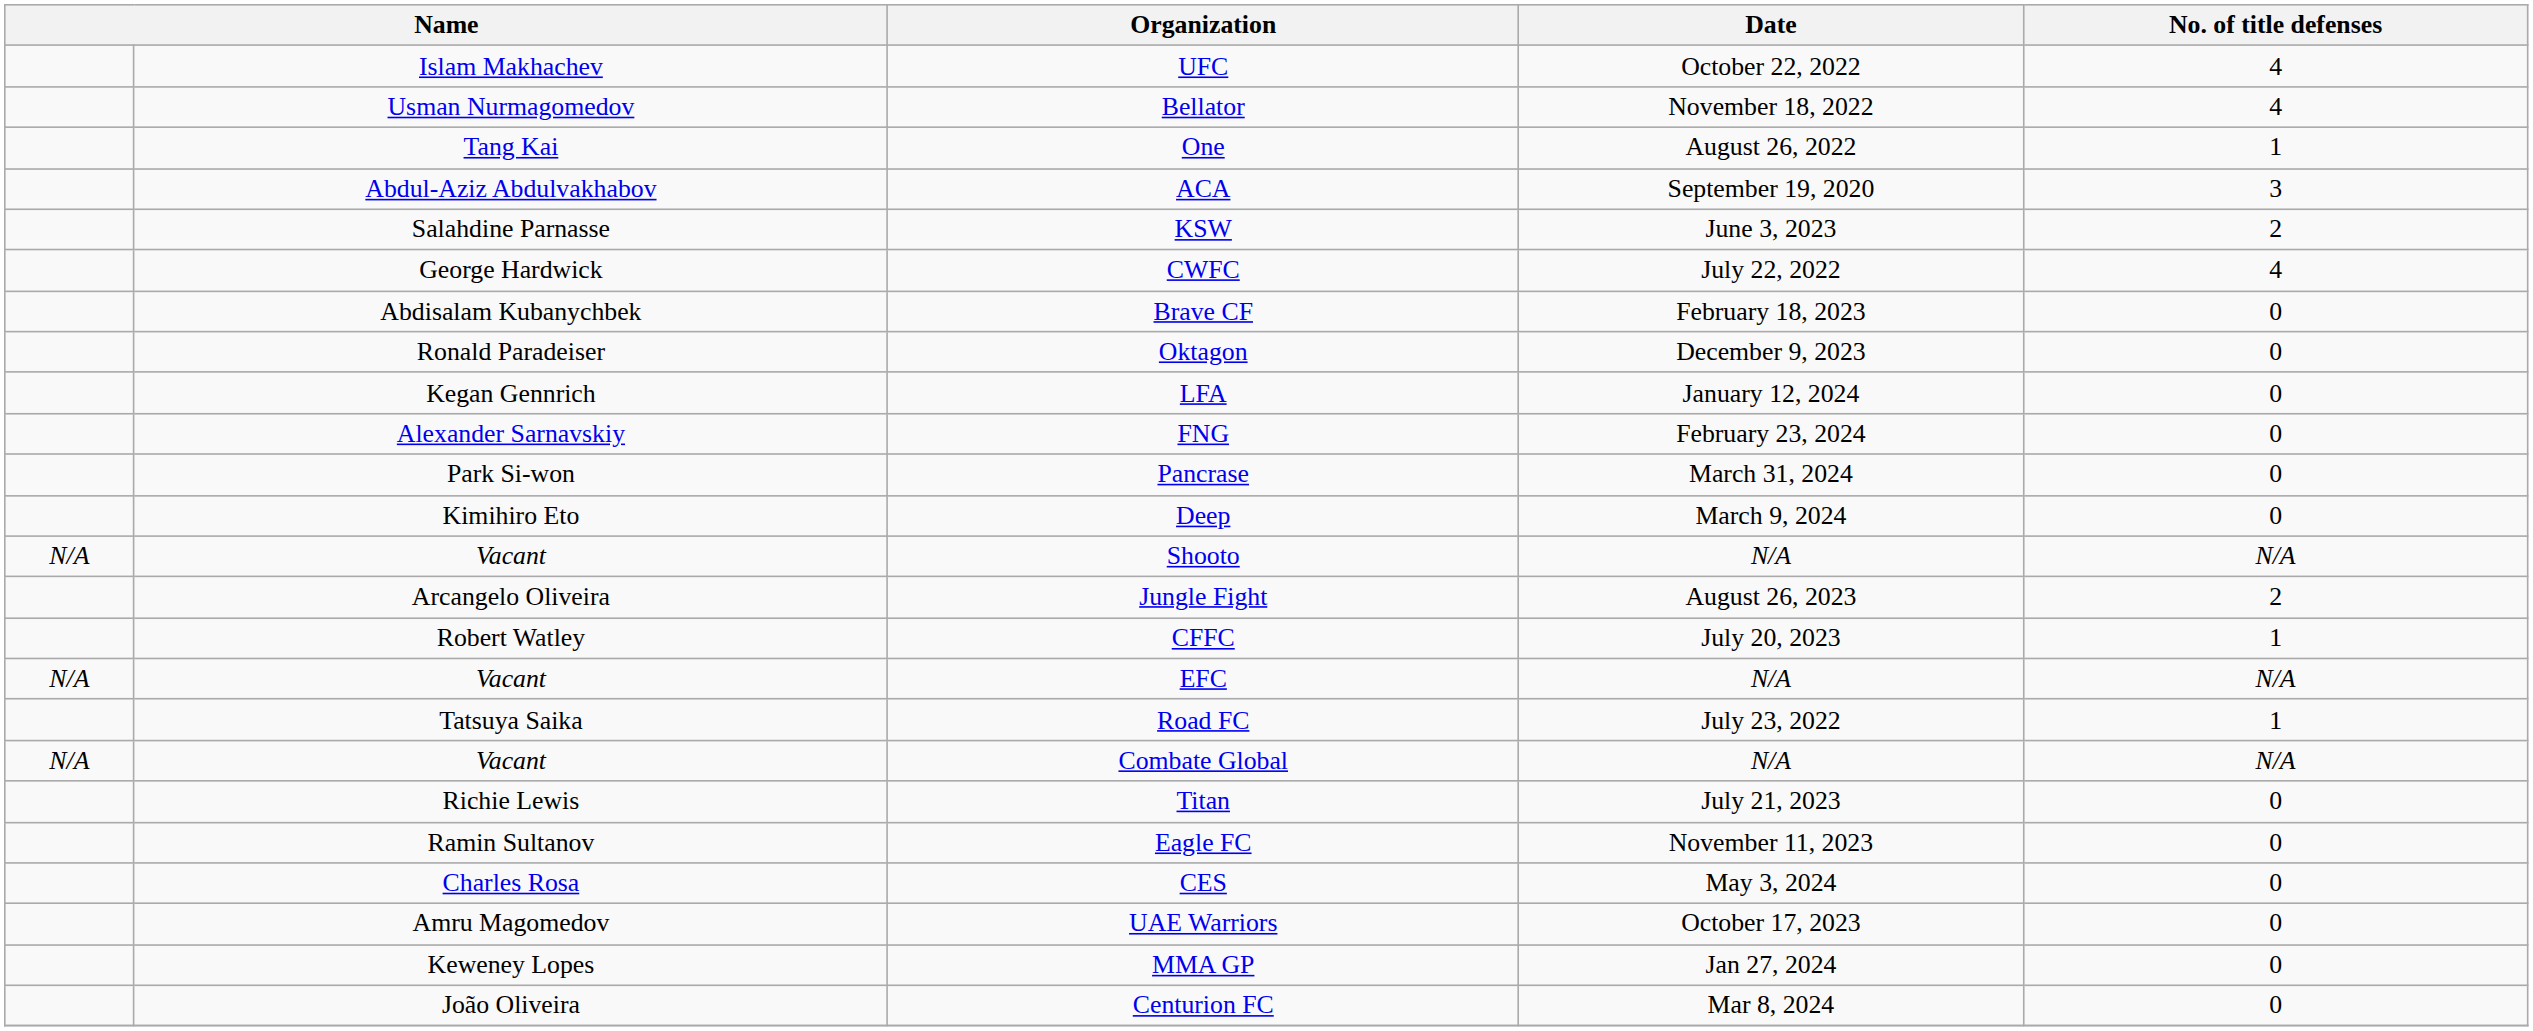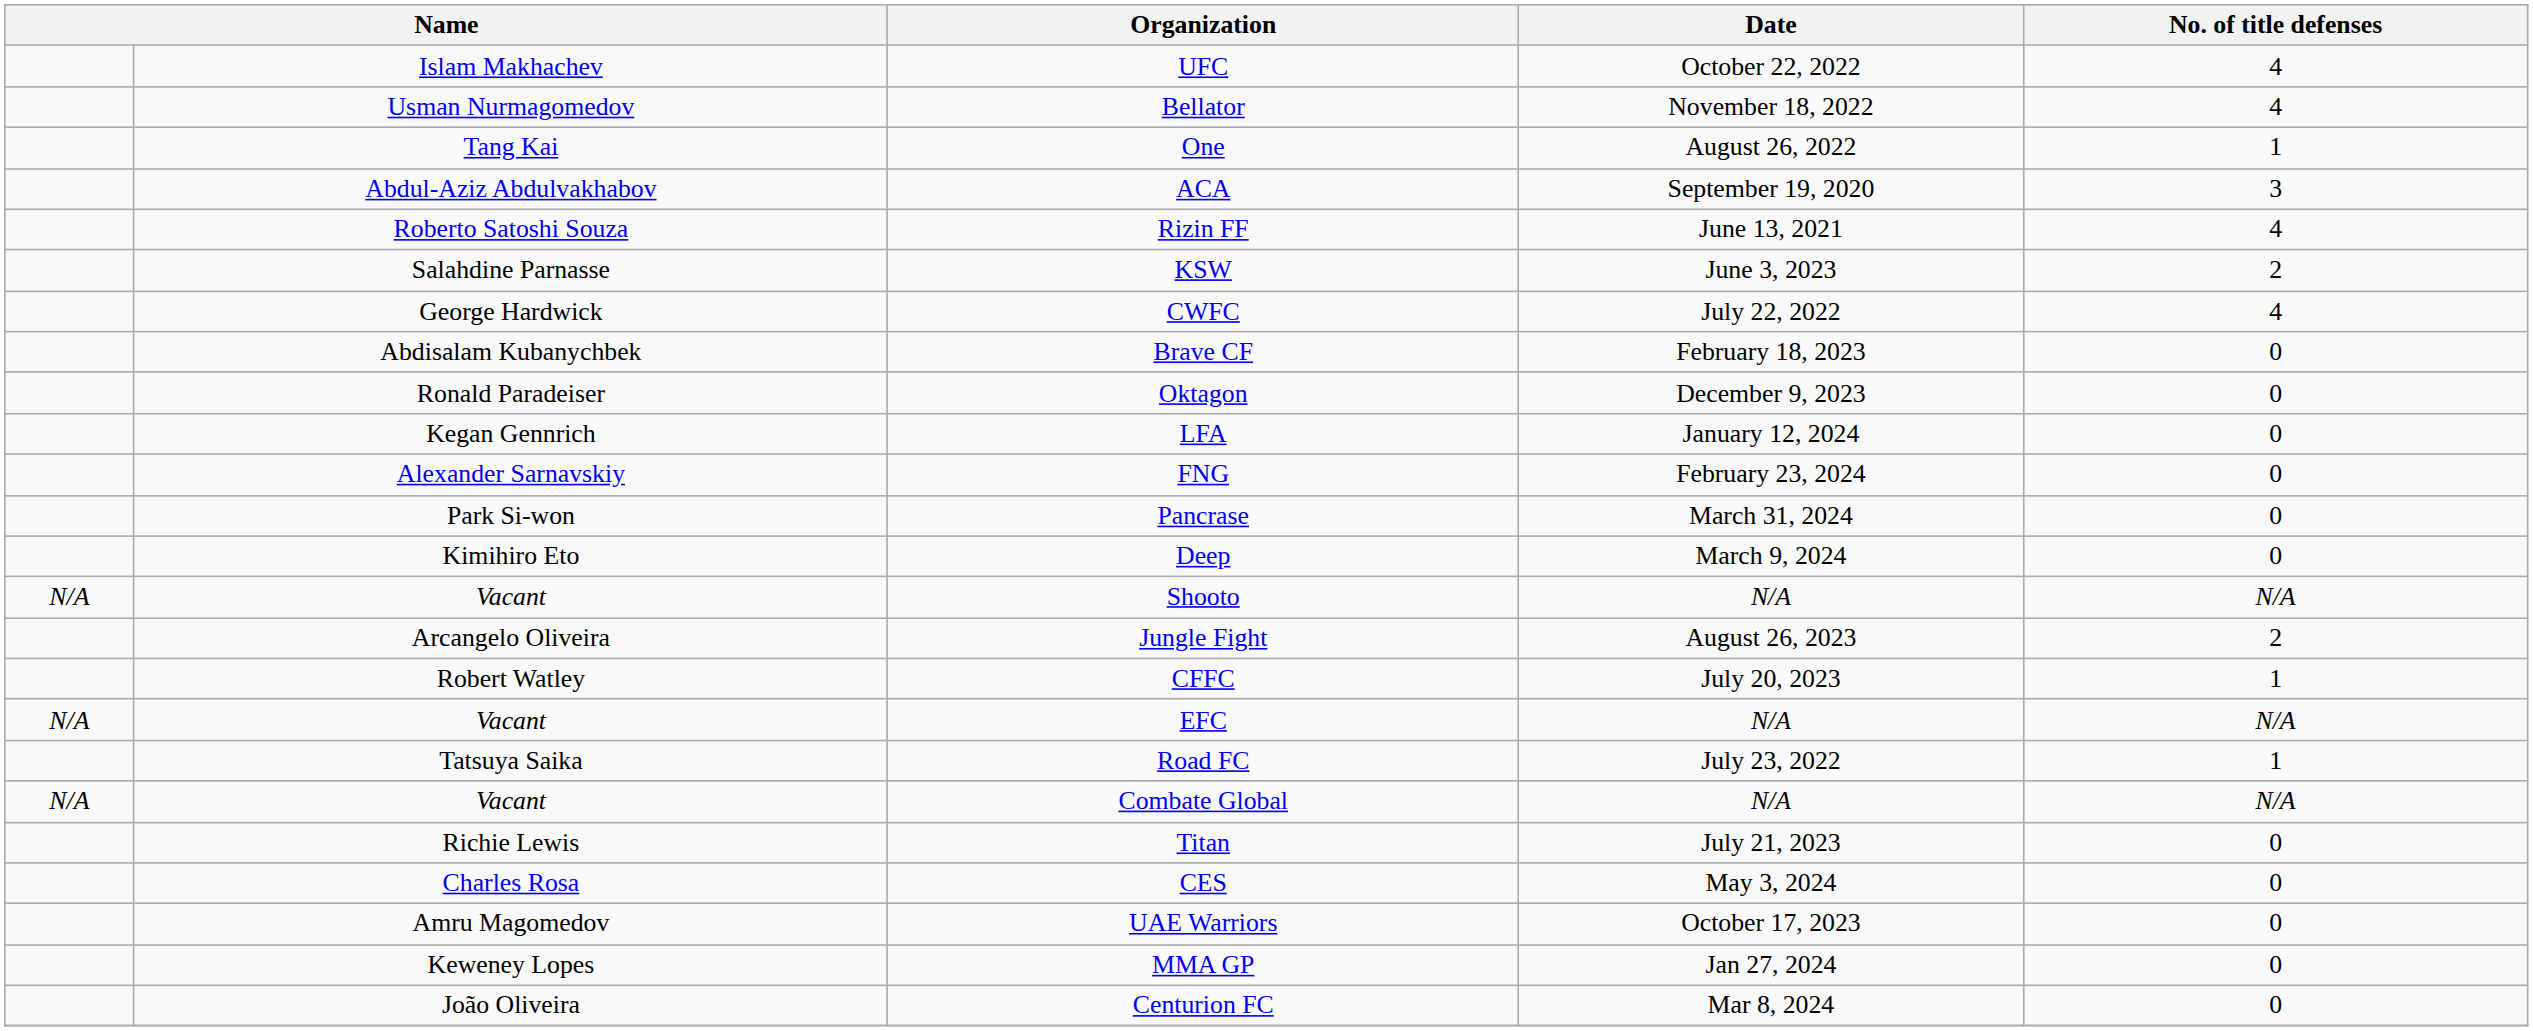 <table class="wikitable" style="width:99%; text-align:center;">
 <tr>
 <th colspan="2" style="width:35%;">Name</th>
 <th style="width:25%;">Organization</th>
 <th width=20%>Date</th>
 <th width=20%>No. of title defenses</th>
 </tr>
 <tr>
 <td (fighter)><br></td>
 <td><a href='#'>Islam Makhachev</a></td>
 <td><a href='#'>UFC</a></td>
 <td>October 22, 2022</td>
 <td>4</td>
 </tr>
 <tr>
 <td (fighter)><br></td>
 <td><a href='#'>Usman Nurmagomedov</a></td>
 <td><a href='#'>Bellator</a></td>
 <td>November 18, 2022</td>
 <td>4</td>
 </tr>
 <tr>
 <td (fighter)><br></td>
 <td><a href='#'>Tang Kai</a><br></td>
 <td><a href='#'>One</a></td>
 <td>August 26, 2022</td>
 <td>1</td>
 </tr>
 <tr>
 <td (fighter)><br></td>
 <td><a href='#'>Abdul-Aziz Abdulvakhabov</a></td>
 <td><a href='#'>ACA</a></td>
 <td>September 19, 2020</td>
 <td>3</td>
+</tr>
+<tr>
+<td (fighter)><br></td>
+<td><a href='#'>Roberto Satoshi Souza</a></td>
+<td><a href='#'>Rizin FF</a></td>
+<td>June 13, 2021</td>
+<td>4</td>
 </tr>
 <tr>
 <td (fighter)><br></td>
 <td>Salahdine Parnasse</td>
 <td><a href='#'>KSW</a></td>
 <td>June 3, 2023</td>
 <td>2</td>
 </tr>
 <tr>
 <td (fighter)><br></td>
 <td>George Hardwick</td>
 <td><a href='#'>CWFC</a></td>
 <td>July 22, 2022</td>
 <td>4</td>
 </tr>
 <tr>
 <td (fighter)><br></td>
 <td>Abdisalam Kubanychbek</td>
 <td><a href='#'>Brave CF</a></td>
 <td>February 18, 2023</td>
 <td>0</td>
 </tr>
 <tr>
 <td (fighter)><br></td>
 <td>Ronald Paradeiser</td>
 <td><a href='#'>Oktagon</a></td>
 <td>December 9, 2023</td>
 <td>0</td>
 </tr>
 <tr>
 <td (fighter)><br></td>
 <td>Kegan Gennrich</td>
 <td><a href='#'>LFA</a></td>
 <td>January 12, 2024</td>
 <td>0</td>
 </tr>
 <tr>
 <td (fighter)><br></td>
 <td><a href='#'>Alexander Sarnavskiy</a></td>
 <td><a href='#'>FNG</a></td>
 <td>February 23, 2024</td>
 <td>0</td>
 </tr>
 <tr>
 <td (fighter)><br></td>
 <td>Park Si-won</td>
 <td><a href='#'>Pancrase</a></td>
 <td>March 31, 2024</td>
 <td>0</td>
 </tr>
 <tr>
 <td (fighter)><br></td>
 <td>Kimihiro Eto</td>
 <td><a href='#'>Deep</a></td>
 <td>March 9, 2024</td>
 <td>0</td>
 </tr>
 <tr>
 <td><em>N/A</em></td>
 <td><em>Vacant</em>  </td>
 <td><a href='#'>Shooto</a></td>
 <td><em>N/A</em></td>
 <td><em>N/A</em></td>
 </tr>
 <tr>
 <td (fighter)> <br> </td>
 <td>Arcangelo Oliveira</td>
 <td><a href='#'>Jungle Fight</a></td>
 <td>August 26, 2023</td>
 <td>2</td>
 </tr>
 <tr>
 <td (fighter)><br></td>
 <td>Robert Watley</td>
 <td><a href='#'>CFFC</a></td>
 <td>July 20, 2023</td>
 <td>1</td>
 </tr>
 <tr>
 <td><em>N/A</em></td>
 <td><em>Vacant</em></td>
 <td><a href='#'>EFC</a></td>
 <td><em>N/A</em></td>
 <td><em>N/A</em></td>
 </tr>
 <tr>
 <td (fighter)><br></td>
 <td>Tatsuya Saika</td>
 <td><a href='#'>Road FC</a></td>
 <td>July 23, 2022</td>
 <td>1</td>
 </tr>
 <tr>
 <td><em>N/A</em></td>
 <td><em>Vacant</em></td>
 <td><a href='#'>Combate Global</a></td>
 <td><em>N/A</em></td>
 <td><em>N/A</em></td>
 </tr>
 <tr>
 <td (fighter)><br></td>
 <td>Richie Lewis</td>
 <td><a href='#'>Titan</a></td>
 <td>July 21, 2023</td>
 <td>0</td>
 </tr>
 <tr>
 <td (fighter)><br></td>
-<td>Ramin Sultanov</td>
-<td><a href='#'>Eagle FC</a></td>
-<td>November 11, 2023</td>
-<td>0</td>
-</tr>
-<tr>
-<td (fighter)><br></td>
 <td><a href='#'>Charles Rosa</a></td>
 <td><a href='#'>CES</a></td>
 <td>May 3, 2024</td>
 <td>0</td>
 </tr>
 <tr>
 <td (fighter)><br></td>
 <td>Amru Magomedov</td>
 <td><a href='#'>UAE Warriors</a></td>
 <td>October 17, 2023</td>
 <td>0</td>
 </tr>
 <tr>
 <td (fighter)><br></td>
 <td>Keweney Lopes</td>
 <td><a href='#'>MMA GP</a></td>
 <td>Jan 27, 2024</td>
 <td>0</td>
 </tr>
 <tr>
 <td (fighter)><br> </td>
 <td>João Oliveira</td>
 <td><a href='#'>Centurion FC</a></td>
 <td>Mar 8, 2024</td>
 <td>0</td>
 </tr>
 <tr>
 </tr>
 </table>
